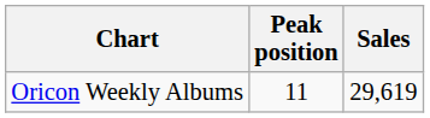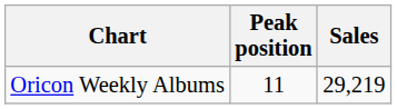 <table class="wikitable">
 <tr>
 <th>Chart</th>
 <th>Peak<br>position</th>
 <th>Sales</th>
 </tr>
 <tr>
 <td><a href='#'>Oricon</a> Weekly Albums</td>
 <td align="center">11</td>
-<td>29,619</td>
+<td>29,219</td>
 </tr>
 </table>
